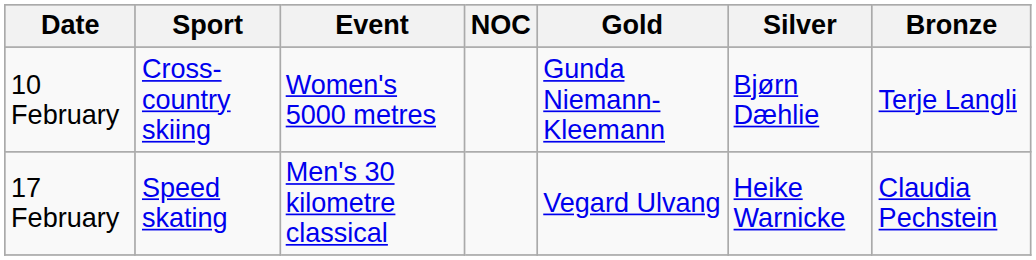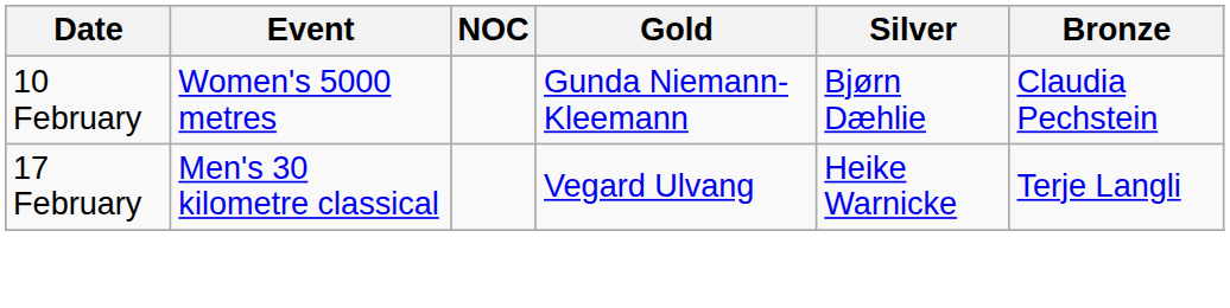 <table class="wikitable">
 <tr>
 <th>Date</th>
-<th>Sport</th>
 <th>Event</th>
 <th>NOC</th>
 <th>Gold</th>
 <th>Silver</th>
 <th>Bronze</th>
 </tr>
 <tr>
 <td>10 February</td>
-<td><a href='#'>Cross-country skiing</a></td>
 <td><a href='#'>Women's 5000 metres</a></td>
 <td></td>
 <td><a href='#'>Gunda Niemann-Kleemann</a></td>
 <td><a href='#'>Bjørn Dæhlie</a></td>
-<td><a href='#'>Terje Langli</a></td>
+<td><a href='#'>Claudia Pechstein</a></td>
 </tr>
 <tr>
 <td>17 February</td>
-<td><a href='#'>Speed skating</a></td>
 <td><a href='#'>Men's 30 kilometre classical</a></td>
 <td></td>
 <td><a href='#'>Vegard Ulvang</a></td>
 <td><a href='#'>Heike Warnicke</a></td>
-<td><a href='#'>Claudia Pechstein</a></td>
+<td><a href='#'>Terje Langli</a></td>
 </tr>
 </table>
